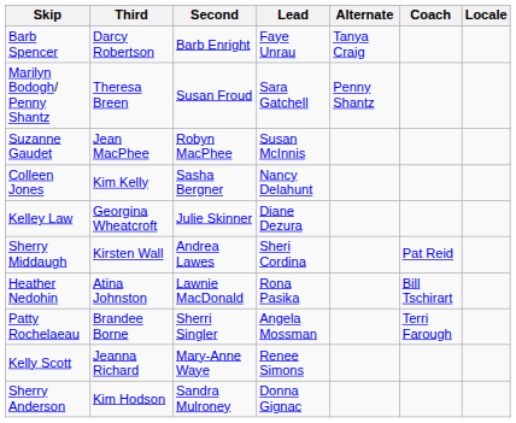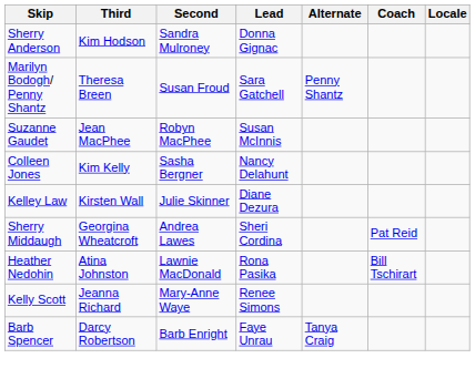 <table class="wikitable">
 <tr>
 <th>Skip</th>
 <th>Third</th>
 <th>Second</th>
 <th>Lead</th>
 <th>Alternate</th>
 <th>Coach</th>
 <th>Locale</th>
 </tr>
 <tr>
-<td><a href='#'>Barb Spencer</a></td>
-<td><a href='#'>Darcy Robertson</a></td>
-<td><a href='#'>Barb Enright</a></td>
-<td><a href='#'>Faye Unrau</a></td>
-<td><a href='#'>Tanya Craig</a></td>
+<td><a href='#'>Sherry Anderson</a></td>
+<td><a href='#'>Kim Hodson</a></td>
+<td><a href='#'>Sandra Mulroney</a></td>
+<td><a href='#'>Donna Gignac</a></td>
+<td></td>
 <td></td>
 <td></td>
 </tr>
 <tr>
 <td><a href='#'>Marilyn Bodogh</a>/<br><a href='#'>Penny Shantz</a></td>
 <td><a href='#'>Theresa Breen</a></td>
 <td><a href='#'>Susan Froud</a></td>
 <td><a href='#'>Sara Gatchell</a></td>
 <td><a href='#'>Penny Shantz</a></td>
 <td></td>
 <td></td>
 </tr>
 <tr>
 <td><a href='#'>Suzanne Gaudet</a></td>
 <td><a href='#'>Jean MacPhee</a></td>
 <td><a href='#'>Robyn MacPhee</a></td>
 <td><a href='#'>Susan McInnis</a></td>
 <td></td>
 <td></td>
 <td></td>
 </tr>
 <tr>
 <td><a href='#'>Colleen Jones</a></td>
 <td><a href='#'>Kim Kelly</a></td>
 <td><a href='#'>Sasha Bergner</a></td>
 <td><a href='#'>Nancy Delahunt</a></td>
 <td></td>
 <td></td>
 <td></td>
 </tr>
 <tr>
 <td><a href='#'>Kelley Law</a></td>
-<td><a href='#'>Georgina Wheatcroft</a></td>
+<td><a href='#'>Kirsten Wall</a></td>
 <td><a href='#'>Julie Skinner</a></td>
 <td><a href='#'>Diane Dezura</a></td>
 <td></td>
 <td></td>
 <td></td>
 </tr>
 <tr>
 <td><a href='#'>Sherry Middaugh</a></td>
-<td><a href='#'>Kirsten Wall</a></td>
+<td><a href='#'>Georgina Wheatcroft</a></td>
 <td><a href='#'>Andrea Lawes</a></td>
 <td><a href='#'>Sheri Cordina</a></td>
 <td></td>
 <td><a href='#'>Pat Reid</a></td>
 <td></td>
 </tr>
 <tr>
 <td><a href='#'>Heather Nedohin</a></td>
 <td><a href='#'>Atina Johnston</a></td>
 <td><a href='#'>Lawnie MacDonald</a></td>
 <td><a href='#'>Rona Pasika</a></td>
 <td></td>
 <td><a href='#'>Bill Tschirart</a></td>
 <td></td>
 </tr>
 <tr>
-<td><a href='#'>Patty Rochelaeau</a></td>
-<td><a href='#'>Brandee Borne</a></td>
-<td><a href='#'>Sherri Singler</a></td>
-<td><a href='#'>Angela Mossman</a></td>
-<td></td>
-<td><a href='#'>Terri Farough</a></td>
-<td></td>
-</tr>
-<tr>
 <td><a href='#'>Kelly Scott</a></td>
 <td><a href='#'>Jeanna Richard</a></td>
 <td><a href='#'>Mary-Anne Waye</a></td>
 <td><a href='#'>Renee Simons</a></td>
 <td></td>
 <td></td>
 <td></td>
 </tr>
 <tr>
-<td><a href='#'>Sherry Anderson</a></td>
-<td><a href='#'>Kim Hodson</a></td>
-<td><a href='#'>Sandra Mulroney</a></td>
-<td><a href='#'>Donna Gignac</a></td>
-<td></td>
+<td><a href='#'>Barb Spencer</a></td>
+<td><a href='#'>Darcy Robertson</a></td>
+<td><a href='#'>Barb Enright</a></td>
+<td><a href='#'>Faye Unrau</a></td>
+<td><a href='#'>Tanya Craig</a></td>
 <td></td>
 <td></td>
 </tr>
 </table>
